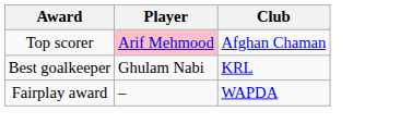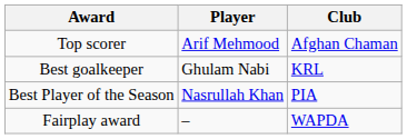 <table class="wikitable" style="text-align:center">
 <tr>
 <th>Award</th>
 <th>Player</th>
 <th>Club</th>
 </tr>
 <tr>
 <td>Top scorer</td>
-<td align="left" style="background: pink;"><a href='#'>Arif Mehmood</a></td>
+<td align="left"><a href='#'>Arif Mehmood</a></td>
 <td align="left"><a href='#'>Afghan Chaman</a></td>
 </tr>
 <tr>
 <td>Best goalkeeper</td>
 <td align="left">Ghulam Nabi</td>
 <td align="left"><a href='#'>KRL</a></td>
 </tr>
 <tr>
+<td>Best Player of the Season</td>
+<td align="left"><a href='#'>Nasrullah Khan</a></td>
+<td align="left"><a href='#'>PIA</a></td>
+</tr>
+<tr>
 <td>Fairplay award</td>
 <td align="left">–</td>
 <td align="left"><a href='#'>WAPDA</a></td>
 </tr>
 </table>
